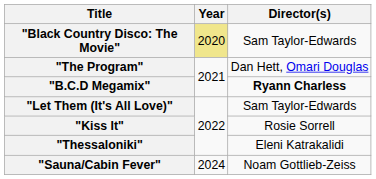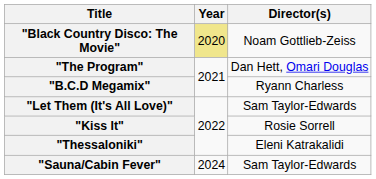 <table class="wikitable plainrowheaders" style="text-align:center;">
 <tr>
 <th scope="col" style="width:15em;">Title</th>
 <th scope="col" style="width:1em;">Year</th>
 <th scope="col">Director(s)</th>
 </tr>
 <tr>
 <th scope="row">"Black Country Disco: The Movie"</th>
 <td rowspan="1" style="background: khaki;">2020</td>
-<td>Sam Taylor-Edwards</td>
+<td>Noam Gottlieb-Zeiss</td>
 </tr>
 <tr>
 <th scope="row">"The Program"</th>
 <td rowspan="2">2021</td>
 <td>Dan Hett, <a href='#'>Omari Douglas</a></td>
 </tr>
 <tr>
 <th scope="row">"B.C.D Megamix"</th>
-<td><strong>Ryann Charless</strong></td>
+<td>Ryann Charless</td>
 </tr>
 <tr>
 <th scope="row">"Let Them (It's All Love)"</th>
 <td rowspan="3">2022</td>
 <td>Sam Taylor-Edwards</td>
 </tr>
 <tr>
 <th scope="row">"Kiss It"</th>
 <td>Rosie Sorrell</td>
 </tr>
 <tr>
 <th scope="row">"Thessaloniki"</th>
 <td>Eleni Katrakalidi</td>
 </tr>
 <tr>
 <th scope="row">"Sauna/Cabin Fever"</th>
 <td rowspan="3">2024</td>
-<td>Noam Gottlieb-Zeiss</td>
+<td>Sam Taylor-Edwards</td>
 </tr>
 </table>
